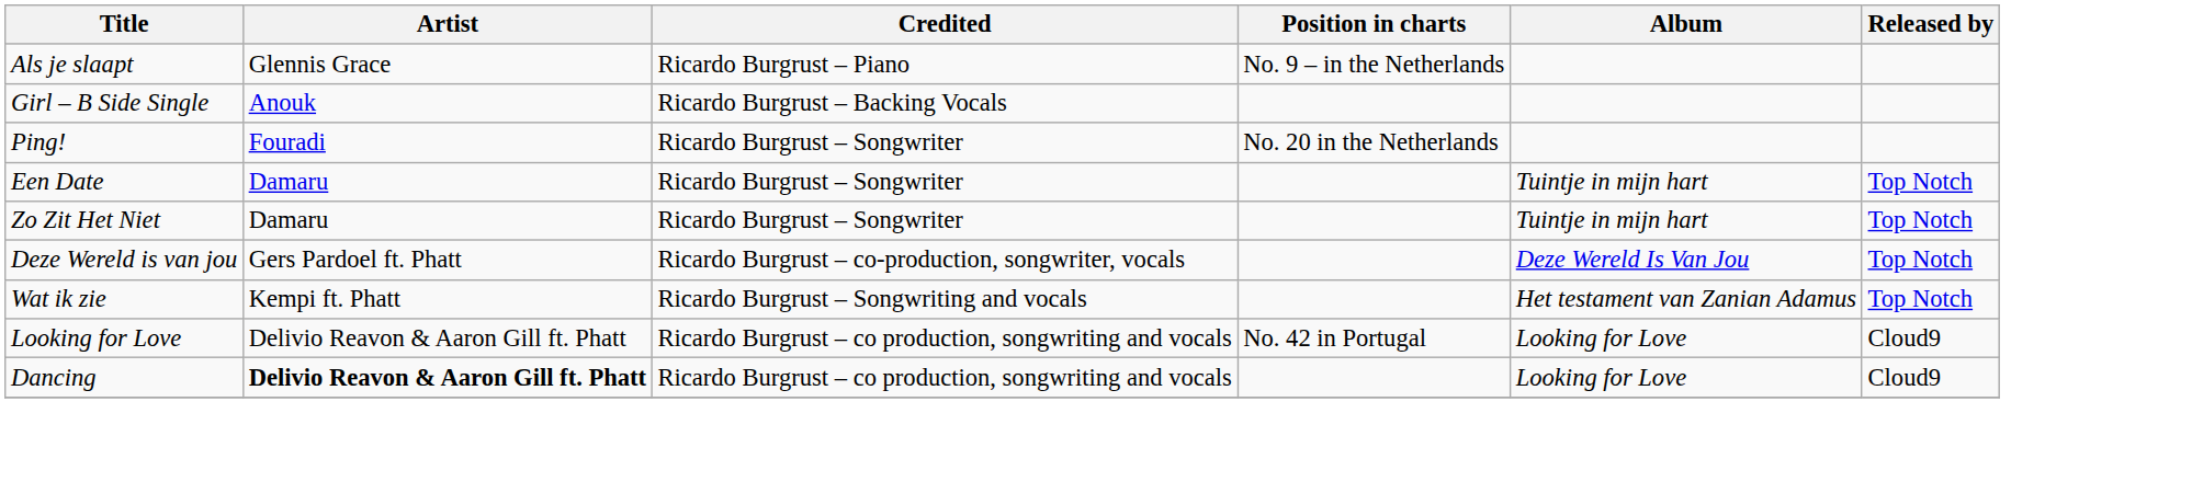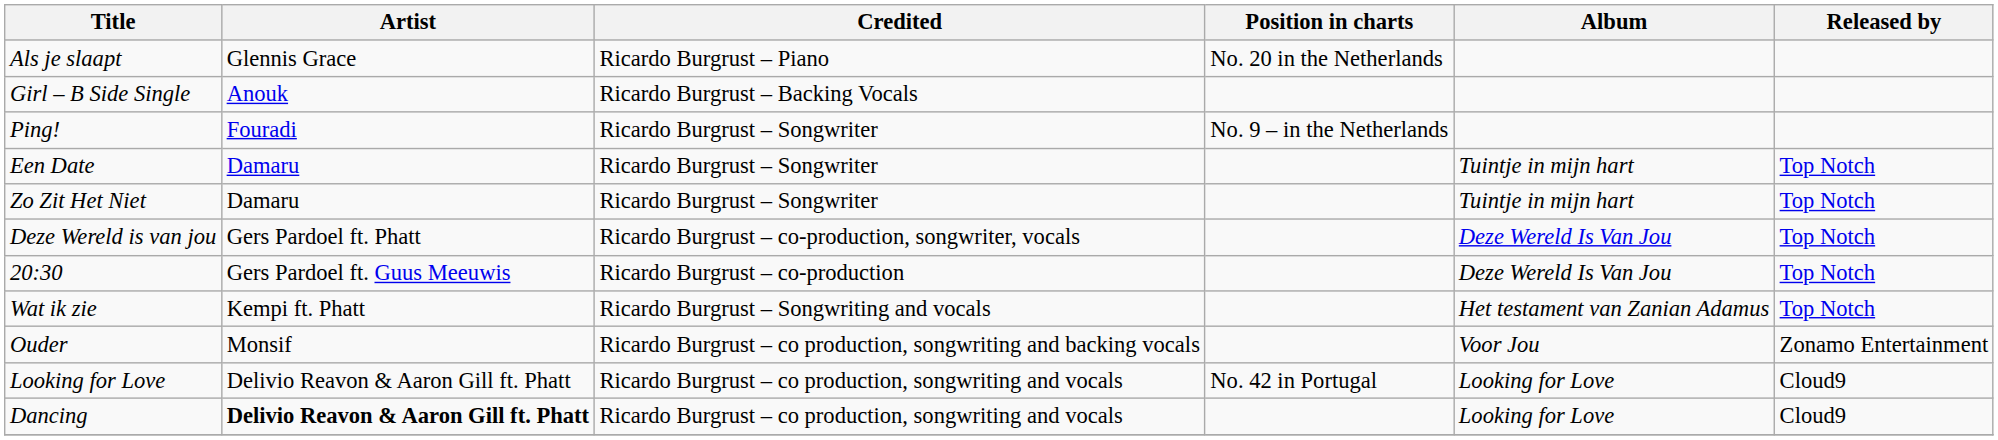 <table class="wikitable">
 <tr>
 <th>Title</th>
 <th>Artist</th>
 <th>Credited</th>
 <th>Position in charts</th>
 <th>Album</th>
 <th>Released by</th>
 </tr>
 <tr>
 <td><em>Als je slaapt</em></td>
 <td>Glennis Grace</td>
 <td>Ricardo Burgrust – Piano</td>
-<td>No. 9 – in the Netherlands</td>
+<td>No. 20 in the Netherlands</td>
 <td></td>
 <td></td>
 </tr>
 <tr>
 <td><em>Girl – B Side Single</em></td>
 <td><a href='#'>Anouk</a></td>
 <td>Ricardo Burgrust – Backing Vocals</td>
 <td></td>
 <td></td>
 </tr>
 <tr>
 <td><em>Ping!</em></td>
 <td><a href='#'>Fouradi</a></td>
 <td>Ricardo Burgrust – Songwriter</td>
-<td>No. 20 in the Netherlands</td>
+<td>No. 9 – in the Netherlands</td>
 <td></td>
 <td></td>
 </tr>
 <tr>
 <td><em>Een Date</em></td>
 <td><a href='#'>Damaru</a></td>
 <td>Ricardo Burgrust – Songwriter</td>
 <td></td>
 <td><em>Tuintje in mijn hart</em></td>
 <td><a href='#'>Top Notch</a></td>
 </tr>
 <tr>
 <td><em>Zo Zit Het Niet</em></td>
 <td>Damaru</td>
 <td>Ricardo Burgrust – Songwriter</td>
 <td></td>
 <td><em>Tuintje in mijn hart</em></td>
 <td><a href='#'>Top Notch</a></td>
 </tr>
 <tr>
 <td><em>Deze Wereld is van jou</em></td>
 <td>Gers Pardoel ft. Phatt</td>
 <td>Ricardo Burgrust – co-production, songwriter, vocals</td>
 <td></td>
 <td><em><a href='#'>Deze Wereld Is Van Jou</a></em></td>
 <td><a href='#'>Top Notch</a></td>
 </tr>
 <tr>
+<td><em>20:30</em></td>
+<td>Gers Pardoel ft. <a href='#'>Guus Meeuwis</a></td>
+<td>Ricardo Burgrust – co-production</td>
+<td></td>
+<td><em>Deze Wereld Is Van Jou</em></td>
+<td><a href='#'>Top Notch</a></td>
+</tr>
+<tr>
 <td><em>Wat ik zie</em></td>
 <td>Kempi ft. Phatt</td>
 <td>Ricardo Burgrust – Songwriting and vocals</td>
 <td></td>
 <td><em>Het testament van Zanian Adamus</em></td>
 <td><a href='#'>Top Notch</a></td>
+</tr>
+<tr>
+<td><em>Ouder</em></td>
+<td>Monsif</td>
+<td>Ricardo Burgrust – co production, songwriting and backing vocals</td>
+<td></td>
+<td><em>Voor Jou</em></td>
+<td>Zonamo Entertainment</td>
 </tr>
 <tr>
 <td><em>Looking for Love</em></td>
 <td>Delivio Reavon & Aaron Gill ft. Phatt</td>
 <td>Ricardo Burgrust – co production, songwriting and vocals</td>
 <td>No. 42 in Portugal</td>
 <td><em>Looking for Love</em></td>
 <td>Cloud9</td>
 </tr>
 <tr>
 <td><em>Dancing</em></td>
 <td><strong>Delivio Reavon & Aaron Gill ft. Phatt</strong></td>
 <td>Ricardo Burgrust – co production, songwriting and vocals</td>
 <td></td>
 <td><em>Looking for Love</em></td>
 <td>Cloud9</td>
 </tr>
 <tr>
 </tr>
 </table>
